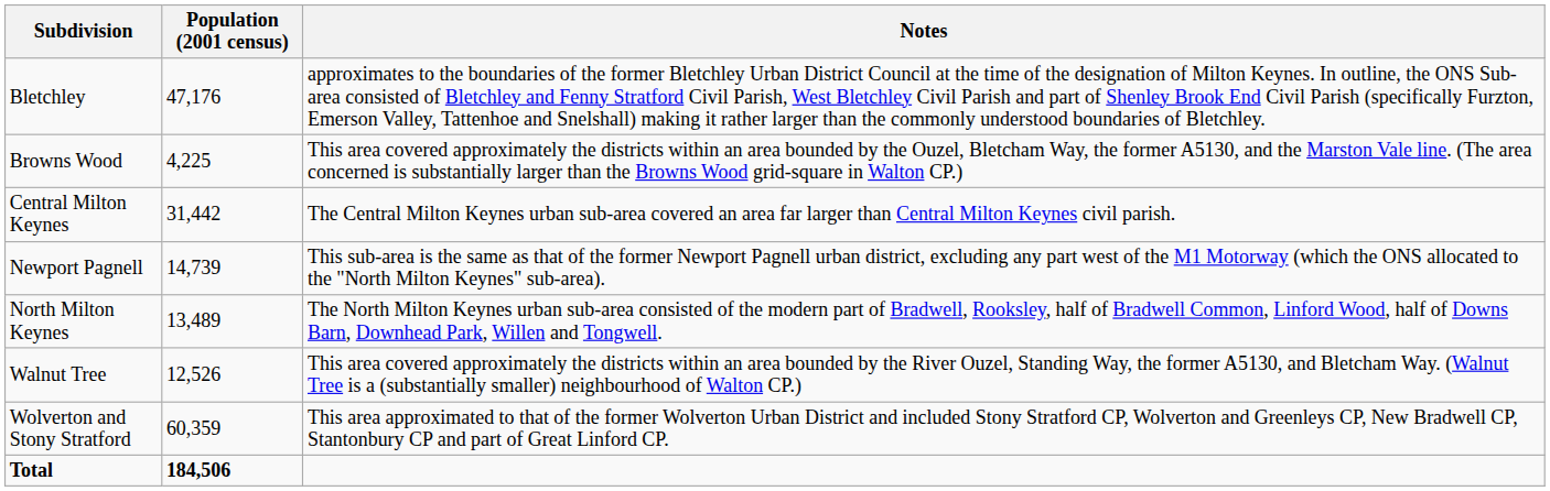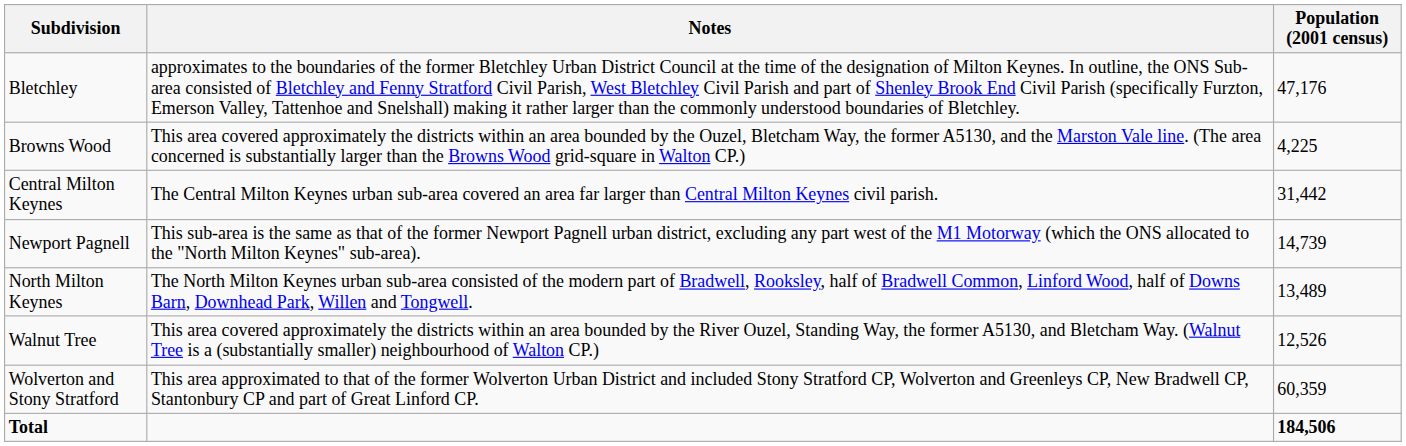 <table class="wikitable">
 <tr>
 <th>Subdivision</th>
+<th>Notes</th>
 <th>Population (2001 census)</th>
-<th>Notes</th>
 </tr>
 <tr>
 <td>Bletchley </td>
+<td>approximates to the boundaries of the former Bletchley Urban District Council at the time of the designation of Milton Keynes. In outline, the ONS Sub-area consisted of <a href='#'>Bletchley and Fenny Stratford</a> Civil Parish, <a href='#'>West Bletchley</a> Civil Parish and part of <a href='#'>Shenley Brook End</a> Civil Parish (specifically Furzton, Emerson Valley, Tattenhoe and Snelshall) making it rather larger than the commonly understood boundaries of Bletchley.</td>
 <td>47,176</td>
-<td>approximates to the boundaries of the former Bletchley Urban District Council at the time of the designation of Milton Keynes. In outline, the ONS Sub-area consisted of <a href='#'>Bletchley and Fenny Stratford</a> Civil Parish, <a href='#'>West Bletchley</a> Civil Parish and part of <a href='#'>Shenley Brook End</a> Civil Parish (specifically Furzton, Emerson Valley, Tattenhoe and Snelshall) making it rather larger than the commonly understood boundaries of Bletchley.</td>
 </tr>
 <tr>
 <td>Browns Wood</td>
+<td>This area covered approximately the districts within an area bounded by the Ouzel, Bletcham Way, the former A5130, and the <a href='#'>Marston Vale line</a>. (The area concerned is substantially larger than the <a href='#'>Browns Wood</a> grid-square in <a href='#'>Walton</a> CP.)</td>
 <td>4,225</td>
-<td>This area covered approximately the districts within an area bounded by the Ouzel, Bletcham Way, the former A5130, and the <a href='#'>Marston Vale line</a>. (The area concerned is substantially larger than the <a href='#'>Browns Wood</a> grid-square in <a href='#'>Walton</a> CP.)</td>
 </tr>
 <tr>
 <td>Central Milton Keynes</td>
+<td>The Central Milton Keynes urban sub-area covered an area far larger than <a href='#'>Central Milton Keynes</a> civil parish.</td>
 <td>31,442</td>
-<td>The Central Milton Keynes urban sub-area covered an area far larger than <a href='#'>Central Milton Keynes</a> civil parish.</td>
 </tr>
 <tr>
 <td>Newport Pagnell</td>
+<td>This sub-area is the same as that of the former Newport Pagnell urban district, excluding any part west of the <a href='#'>M1 Motorway</a> (which the ONS allocated to the "North Milton Keynes" sub-area).</td>
 <td>14,739</td>
-<td>This sub-area is the same as that of the former Newport Pagnell urban district, excluding any part west of the <a href='#'>M1 Motorway</a> (which the ONS allocated to the "North Milton Keynes" sub-area).</td>
 </tr>
 <tr>
 <td>North Milton Keynes</td>
+<td>The North Milton Keynes urban sub-area consisted of the modern part of <a href='#'>Bradwell</a>, <a href='#'>Rooksley</a>, half of <a href='#'>Bradwell Common</a>, <a href='#'>Linford Wood</a>, half of <a href='#'>Downs Barn</a>, <a href='#'>Downhead Park</a>, <a href='#'>Willen</a> and <a href='#'>Tongwell</a>.</td>
 <td>13,489</td>
-<td>The North Milton Keynes urban sub-area consisted of the modern part of <a href='#'>Bradwell</a>, <a href='#'>Rooksley</a>, half of <a href='#'>Bradwell Common</a>, <a href='#'>Linford Wood</a>, half of <a href='#'>Downs Barn</a>, <a href='#'>Downhead Park</a>, <a href='#'>Willen</a> and <a href='#'>Tongwell</a>.</td>
 </tr>
 <tr>
 <td>Walnut Tree</td>
+<td>This area covered approximately the districts within an area bounded by the River Ouzel, Standing Way, the former A5130, and Bletcham Way. (<a href='#'>Walnut Tree</a> is a (substantially smaller) neighbourhood of <a href='#'>Walton</a> CP.)</td>
 <td>12,526</td>
-<td>This area covered approximately the districts within an area bounded by the River Ouzel, Standing Way, the former A5130, and Bletcham Way. (<a href='#'>Walnut Tree</a> is a (substantially smaller) neighbourhood of <a href='#'>Walton</a> CP.)</td>
 </tr>
 <tr>
 <td>Wolverton and Stony Stratford</td>
+<td>This area approximated to that of the former Wolverton Urban District and included Stony Stratford CP, Wolverton and Greenleys CP, New Bradwell CP, Stantonbury CP and part of Great Linford CP.</td>
 <td>60,359</td>
-<td>This area approximated to that of the former Wolverton Urban District and included Stony Stratford CP, Wolverton and Greenleys CP, New Bradwell CP, Stantonbury CP and part of Great Linford CP.</td>
 </tr>
 <tr>
 <td><strong>Total</strong></td>
+<td></td>
 <td><strong>184,506</strong></td>
-<td></td>
 </tr>
 </table>
